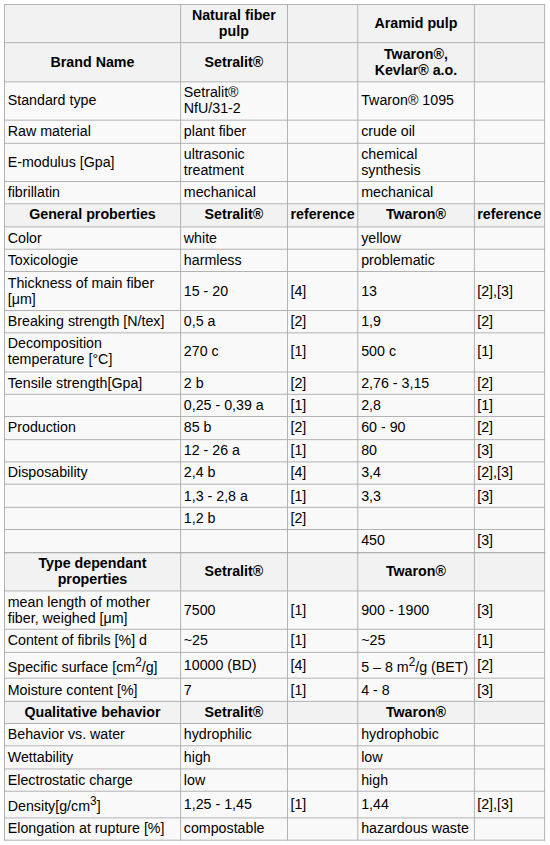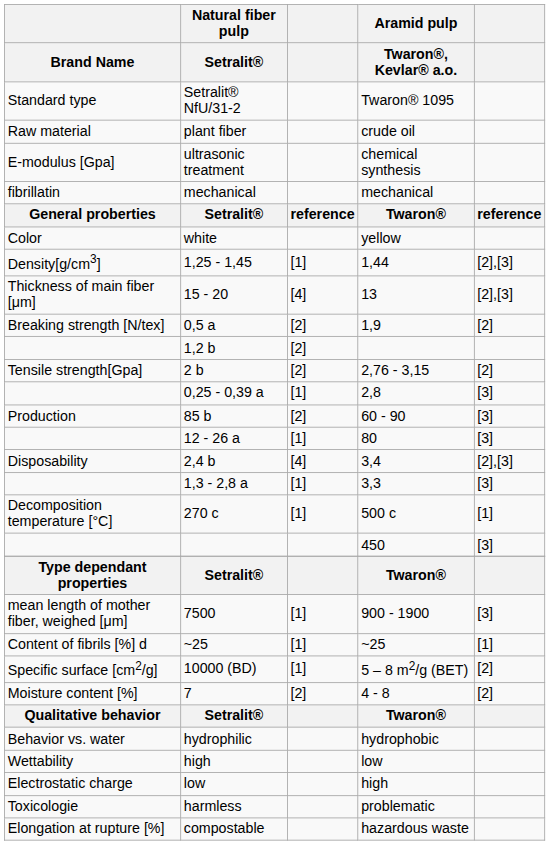 <table class="wikitable">
 <tr>
 <th></th>
 <th>Natural fiber pulp</th>
 <th></th>
 <th>Aramid pulp</th>
 <th></th>
 </tr>
 <tr>
 <th>Brand Name</th>
 <th>Setralit®</th>
 <th></th>
 <th>Twaron®, Kevlar® a.o.</th>
 <th></th>
 </tr>
 <tr>
 <td>Standard type</td>
 <td>Setralit® NfU/31-2</td>
 <td></td>
 <td>Twaron® 1095</td>
 <td></td>
 </tr>
 <tr>
 <td>Raw material</td>
 <td>plant fiber</td>
 <td></td>
 <td>crude oil</td>
 <td></td>
 </tr>
 <tr>
 <td>E-modulus [Gpa]</td>
 <td>ultrasonic treatment</td>
 <td></td>
 <td>chemical synthesis</td>
 <td></td>
 </tr>
 <tr>
 <td>fibrillatin</td>
 <td>mechanical</td>
 <td></td>
 <td>mechanical</td>
 <td></td>
 </tr>
 <tr>
 <th>General proberties</th>
 <th>Setralit®</th>
 <th>reference</th>
 <th>Twaron®</th>
 <th>reference</th>
 </tr>
 <tr>
 <td>Color</td>
 <td>white</td>
 <td></td>
 <td>yellow</td>
 <td></td>
 </tr>
 <tr>
-<td>Toxicologie</td>
-<td>harmless</td>
-<td></td>
-<td>problematic</td>
-<td></td>
+<td>Density[g/cm<sup>3</sup>]</td>
+<td>1,25 - 1,45</td>
+<td>[1]</td>
+<td>1,44</td>
+<td>[2],[3]</td>
 </tr>
 <tr>
 <td>Thickness of main fiber [μm]</td>
 <td>15 - 20</td>
 <td>[4]</td>
 <td>13</td>
 <td>[2],[3]</td>
 </tr>
 <tr>
 <td>Breaking strength [N/tex]</td>
 <td>0,5 a</td>
 <td>[2]</td>
 <td>1,9</td>
 <td>[2]</td>
 </tr>
 <tr>
-<td>Decomposition temperature [°C]</td>
-<td>270 c</td>
-<td>[1]</td>
-<td>500 c</td>
-<td>[1]</td>
+<td></td>
+<td>1,2 b</td>
+<td>[2]</td>
+<td></td>
+<td></td>
 </tr>
 <tr>
 <td>Tensile strength[Gpa]</td>
 <td>2 b</td>
 <td>[2]</td>
 <td>2,76 - 3,15</td>
 <td>[2]</td>
 </tr>
 <tr>
 <td></td>
 <td>0,25 - 0,39 a</td>
 <td>[1]</td>
 <td>2,8</td>
-<td>[1]</td>
+<td>[3]</td>
 </tr>
 <tr>
 <td>Production</td>
 <td>85 b</td>
 <td>[2]</td>
 <td>60 - 90</td>
-<td>[2]</td>
+<td>[3]</td>
 </tr>
 <tr>
 <td></td>
 <td>12 - 26 a</td>
 <td>[1]</td>
 <td>80</td>
 <td>[3]</td>
 </tr>
 <tr>
 <td>Disposability</td>
 <td>2,4 b</td>
 <td>[4]</td>
 <td>3,4</td>
 <td>[2],[3]</td>
 </tr>
 <tr>
 <td></td>
 <td>1,3 - 2,8 a</td>
 <td>[1]</td>
 <td>3,3</td>
 <td>[3]</td>
 </tr>
 <tr>
-<td></td>
-<td>1,2 b</td>
-<td>[2]</td>
-<td></td>
-<td></td>
+<td>Decomposition temperature [°C]</td>
+<td>270 c</td>
+<td>[1]</td>
+<td>500 c</td>
+<td>[1]</td>
 </tr>
 <tr>
 <td></td>
 <td></td>
 <td></td>
 <td>450</td>
 <td>[3]</td>
 </tr>
 <tr>
 </tr>
 <tr>
 <th>Type dependant properties</th>
 <th>Setralit®</th>
 <th></th>
 <th>Twaron®</th>
 <th></th>
 </tr>
 <tr>
 <td>mean length of mother fiber, weighed [μm]</td>
 <td>7500</td>
 <td>[1]</td>
 <td>900 - 1900</td>
 <td>[3]</td>
 </tr>
 <tr>
 <td>Content of fibrils [%] d</td>
 <td>~25</td>
 <td>[1]</td>
 <td>~25</td>
 <td>[1]</td>
 </tr>
 <tr>
 <td>Specific surface [cm<sup>2</sup>/g]</td>
 <td>10000 (BD)</td>
-<td>[4]</td>
+<td>[1]</td>
 <td>5 – 8  m<sup>2</sup>/g  (BET)</td>
 <td>[2]</td>
 </tr>
 <tr>
 <td>Moisture content [%]</td>
 <td>7</td>
-<td>[1]</td>
+<td>[2]</td>
 <td>4 - 8</td>
-<td>[3]</td>
+<td>[2]</td>
 </tr>
 <tr>
 <th>Qualitative behavior</th>
 <th>Setralit®</th>
 <th></th>
 <th>Twaron®</th>
 <th></th>
 </tr>
 <tr>
 <td>Behavior vs. water</td>
 <td>hydrophilic</td>
 <td></td>
 <td>hydrophobic</td>
 <td></td>
 </tr>
 <tr>
 <td>Wettability</td>
 <td>high</td>
 <td></td>
 <td>low</td>
 <td></td>
 </tr>
 <tr>
 <td>Electrostatic charge</td>
 <td>low</td>
 <td></td>
 <td>high</td>
 <td></td>
 </tr>
 <tr>
-<td>Density[g/cm<sup>3</sup>]</td>
-<td>1,25 - 1,45</td>
-<td>[1]</td>
-<td>1,44</td>
-<td>[2],[3]</td>
+<td>Toxicologie</td>
+<td>harmless</td>
+<td></td>
+<td>problematic</td>
+<td></td>
 </tr>
 <tr>
 <td>Elongation at rupture [%]</td>
 <td>compostable</td>
 <td></td>
 <td>hazardous waste</td>
 <td></td>
 </tr>
 </table>
